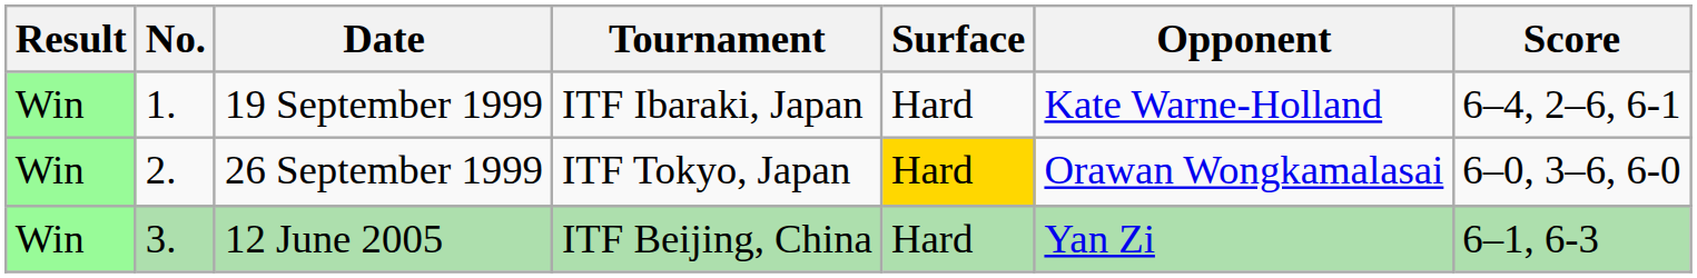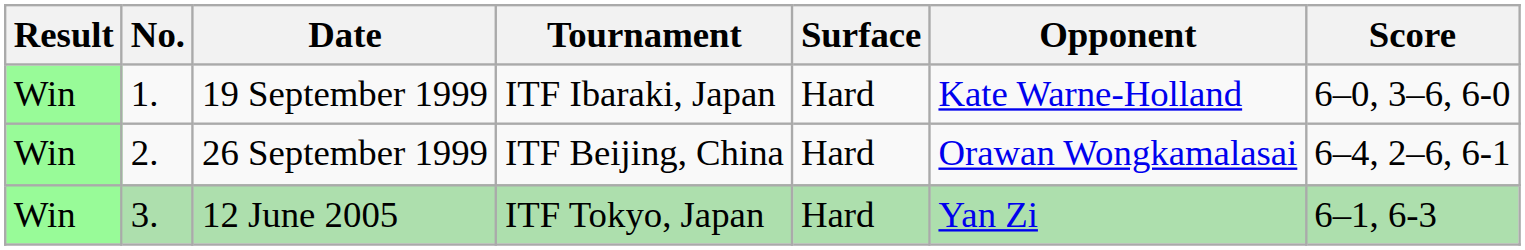 <table class="sortable wikitable" style="font-size:97%;">
 <tr>
 <th>Result</th>
 <th>No.</th>
 <th>Date</th>
 <th>Tournament</th>
 <th>Surface</th>
 <th>Opponent</th>
 <th class="unsortable">Score</th>
 </tr>
 <tr>
 <td style="background:#98fb98;">Win</td>
 <td>1.</td>
 <td>19 September 1999</td>
 <td>ITF Ibaraki, Japan</td>
 <td>Hard</td>
 <td> <a href='#'>Kate Warne-Holland</a></td>
-<td>6–4, 2–6, 6-1</td>
+<td>6–0, 3–6, 6-0</td>
 </tr>
 <tr>
 <td style="background:#98fb98;">Win</td>
 <td>2.</td>
 <td>26 September 1999</td>
-<td>ITF Tokyo, Japan</td>
-<td style="background: gold;">Hard</td>
+<td>ITF Beijing, China</td>
+<td>Hard</td>
 <td> <a href='#'>Orawan Wongkamalasai</a></td>
-<td>6–0, 3–6, 6-0</td>
+<td>6–4, 2–6, 6-1</td>
 </tr>
 <tr style="background:#addfad;">
 <td style="background:#98fb98;">Win</td>
 <td>3.</td>
 <td>12 June 2005</td>
-<td>ITF Beijing, China</td>
+<td>ITF Tokyo, Japan</td>
 <td>Hard</td>
 <td> <a href='#'>Yan Zi</a></td>
 <td>6–1, 6-3</td>
 </tr>
 </table>
